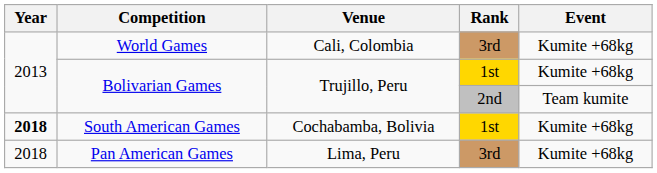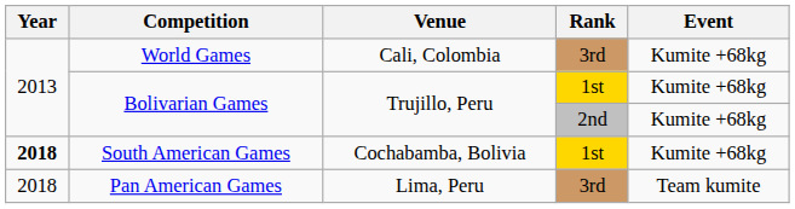 <table class="wikitable sortable" width=45% style="font-size:90%; text-align:center;">
 <tr>
 <th>Year</th>
 <th>Competition</th>
 <th>Venue</th>
 <th>Rank</th>
 <th>Event</th>
 </tr>
 <tr>
 <td rowspan=3>2013</td>
 <td><a href='#'>World Games</a></td>
 <td>Cali, Colombia</td>
 <td bgcolor="cc9966">3rd</td>
 <td>Kumite +68kg</td>
 </tr>
 <tr>
 <td rowspan=2><a href='#'>Bolivarian Games</a></td>
 <td rowspan=2>Trujillo, Peru</td>
 <td bgcolor="gold">1st</td>
 <td>Kumite +68kg</td>
 </tr>
 <tr>
 <td bgcolor="silver">2nd</td>
-<td>Team kumite</td>
+<td>Kumite +68kg</td>
 </tr>
 <tr>
 <td><strong>2018</strong></td>
 <td><a href='#'>South American Games</a></td>
 <td>Cochabamba, Bolivia</td>
 <td bgcolor="gold">1st</td>
 <td>Kumite +68kg</td>
 </tr>
 <tr>
 <td>2018</td>
 <td><a href='#'>Pan American Games</a></td>
 <td>Lima, Peru</td>
 <td bgcolor="cc9966">3rd</td>
-<td>Kumite +68kg</td>
+<td>Team kumite</td>
 </tr>
 </table>
